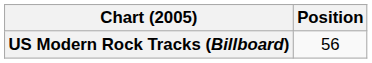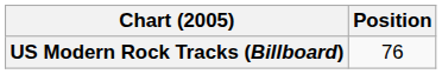 <table class="wikitable plainrowheaders" style="text-align:center">
 <tr>
 <th>Chart (2005)</th>
 <th>Position</th>
 </tr>
 <tr>
 <th scope="row">US Modern Rock Tracks (<em>Billboard</em>)</th>
-<td>56</td>
+<td>76</td>
 </tr>
 </table>
